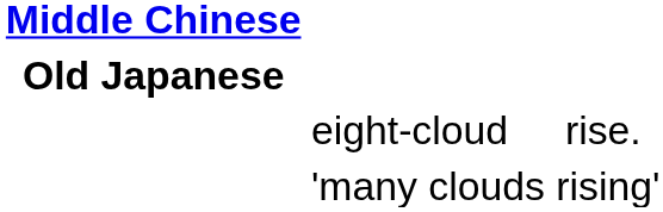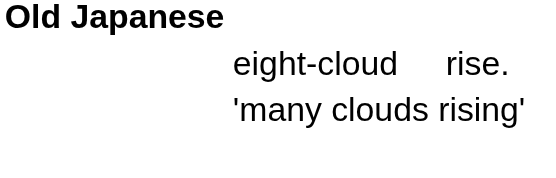 <table border="0" style="margin-left: 2em;">
 <tr>
 <th></th>
-<td></td>
-<td></td>
-<td></td>
-<td></td>
-<td></td>
-</tr>
-<tr>
-<th><a href='#'>Middle Chinese</a></th>
 <td></td>
 <td></td>
 <td></td>
 <td></td>
 <td></td>
 </tr>
 <tr>
 <th>Old Japanese</th>
 <td colspan="3"></td>
 <td colspan="2"></td>
 </tr>
 <tr>
 <th></th>
 <td colspan="3">eight-cloud</td>
 <td colspan="2">rise.</td>
 </tr>
 <tr>
 <th></th>
 <td colspan="5">'many clouds rising'</td>
 </tr>
 </table>
